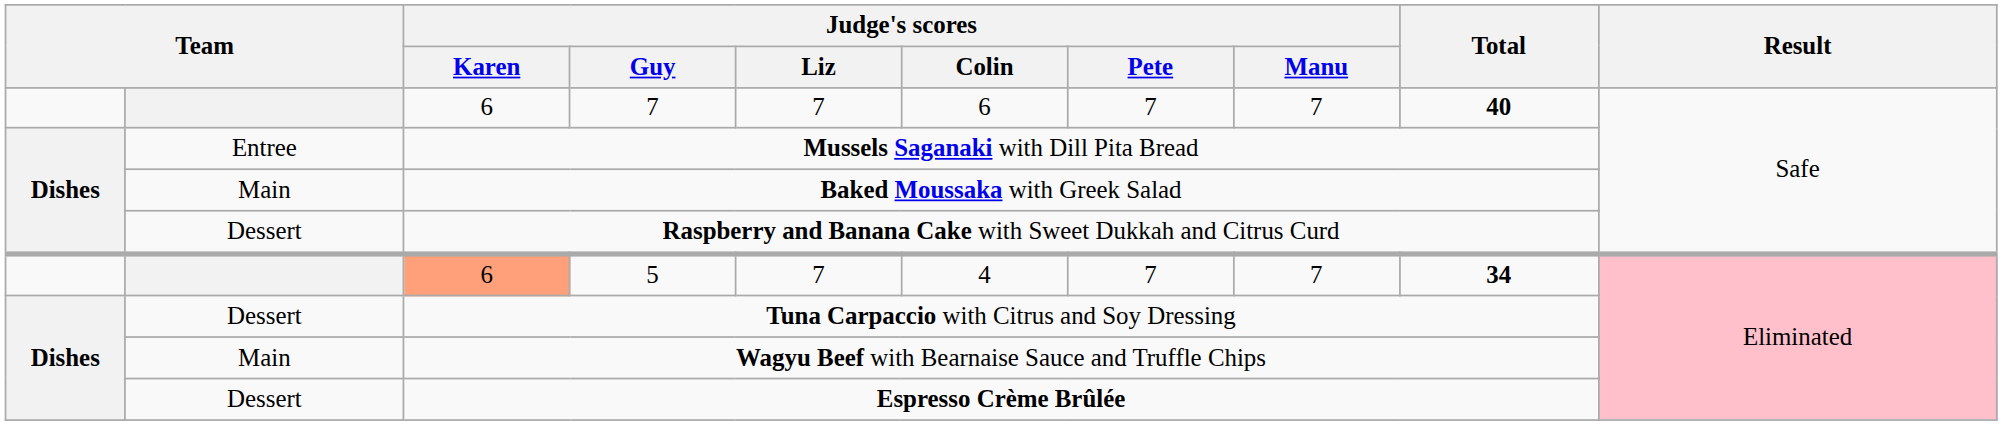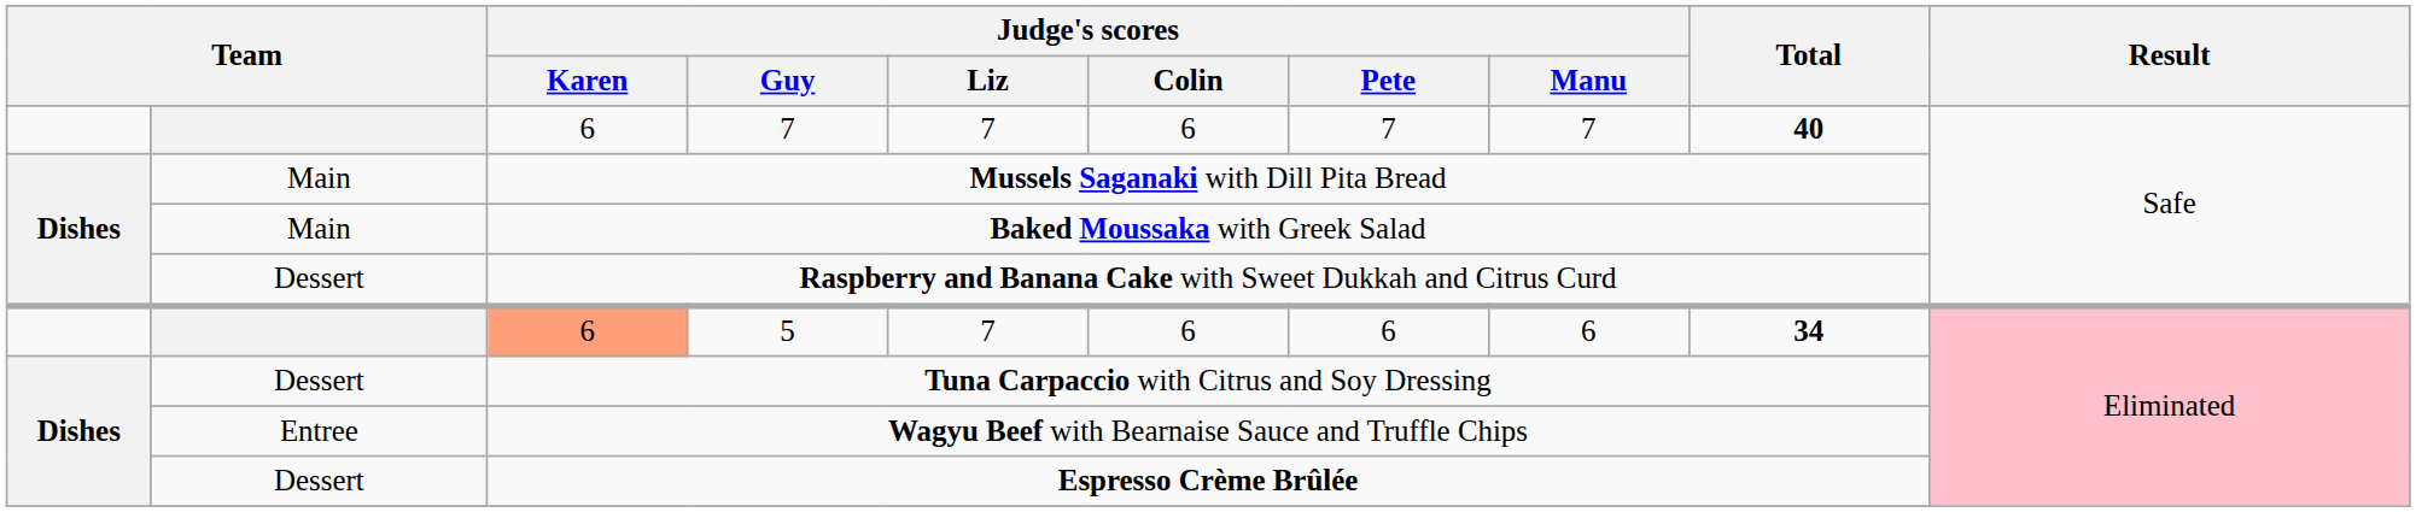 <table class="wikitable plainrowheaders" style="margin:1em auto; text-align:center; font-size:90%; width:80em">
 <tr>
 <th rowspan="2" style="width:20%;" colspan="2">Team</th>
 <th colspan="6" style="width:50%;">Judge's scores</th>
 <th rowspan="2" style="width:10%;">Total<br></th>
 <th rowspan="2" style="width:20%;">Result</th>
 </tr>
 <tr>
 <th style="width:50px;"><a href='#'>Karen</a></th>
 <th style="width:50px;"><a href='#'>Guy</a></th>
 <th style="width:50px;">Liz</th>
 <th style="width:50px;">Colin</th>
 <th style="width:50px;"><a href='#'>Pete</a></th>
 <th style="width:50px;"><a href='#'>Manu</a></th>
 </tr>
 <tr>
 <td></td>
 <th style="width:14%;"></th>
 <td>6</td>
 <td>7</td>
 <td>7</td>
 <td>6</td>
 <td>7</td>
 <td>7</td>
 <td><strong>40</strong></td>
 <td rowspan="4">Safe</td>
 </tr>
 <tr>
 <th rowspan="3">Dishes</th>
-<td>Entree</td>
+<td>Main</td>
 <td colspan="7"><strong>Mussels <a href='#'>Saganaki</a></strong> with Dill Pita Bread</td>
 </tr>
 <tr>
 <td>Main</td>
 <td colspan="7"><strong>Baked <a href='#'>Moussaka</a></strong> with Greek Salad</td>
 </tr>
 <tr>
 <td>Dessert</td>
 <td colspan="7"><strong>Raspberry and Banana Cake</strong> with Sweet Dukkah and Citrus Curd</td>
 </tr>
 <tr style="border-top:3px solid #aaa;">
 <td></td>
 <th></th>
 <td style="background: lightsalmon;">6</td>
 <td>5</td>
 <td>7</td>
-<td>4</td>
-<td>7</td>
-<td>7</td>
+<td>6</td>
+<td>6</td>
+<td>6</td>
 <td><strong>34</strong></td>
 <td rowspan="4" style="background:pink">Eliminated</td>
 </tr>
 <tr>
 <th rowspan="3">Dishes</th>
 <td>Dessert</td>
 <td colspan="7"><strong>Tuna Carpaccio</strong> with Citrus and Soy Dressing</td>
 </tr>
 <tr>
-<td>Main</td>
+<td>Entree</td>
 <td colspan="7"><strong>Wagyu Beef</strong> with Bearnaise Sauce and Truffle Chips</td>
 </tr>
 <tr>
 <td>Dessert</td>
 <td colspan="7"><strong>Espresso Crème Brûlée</strong></td>
 </tr>
 </table>
